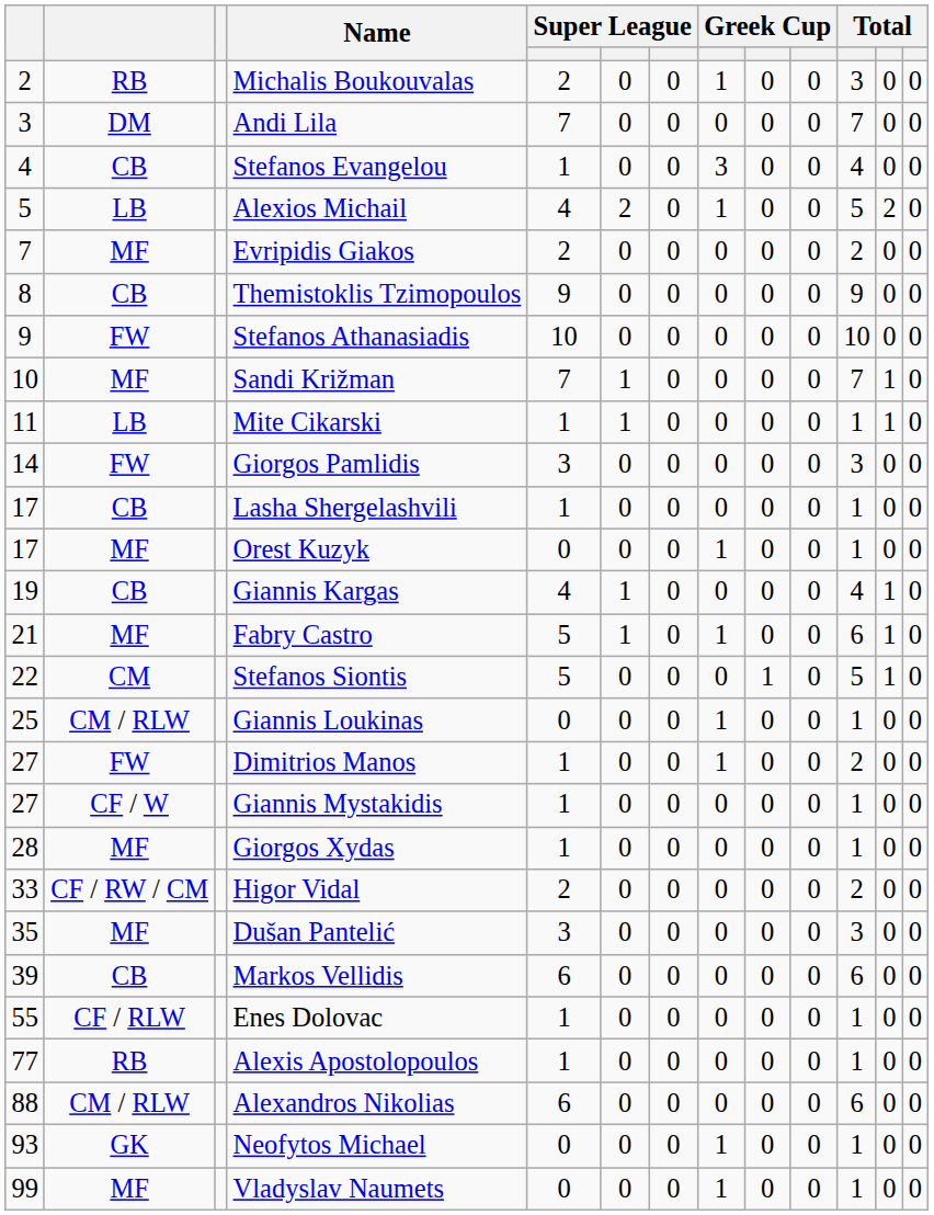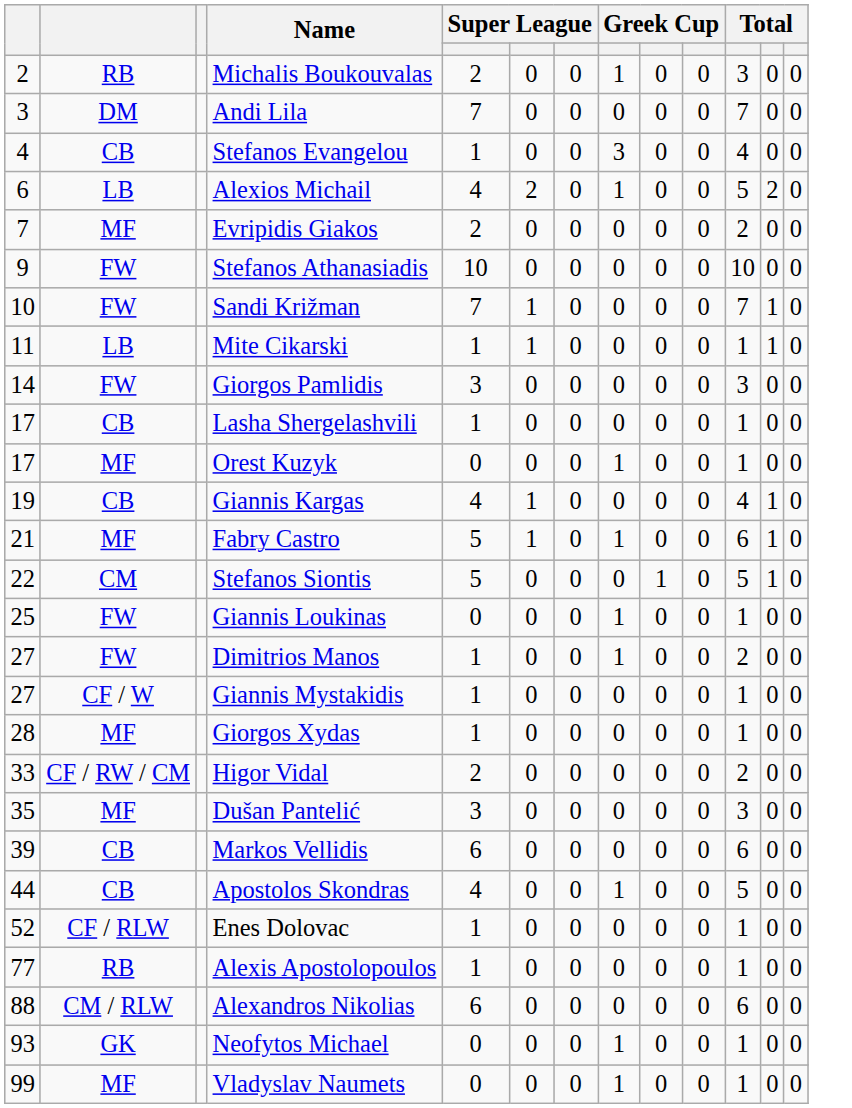 <table class="wikitable sortable" style="text-align:center">
 <tr>
 <th rowspan="2"></th>
 <th rowspan="2"></th>
 <th rowspan="2"></th>
 <th rowspan="2">Name</th>
 <th colspan="3">Super League</th>
 <th colspan="3">Greek Cup</th>
 <th colspan="3">Total</th>
 </tr>
 <tr>
 <th></th>
 <th></th>
 <th></th>
 <th></th>
 <th></th>
 <th></th>
 <th></th>
 <th></th>
 <th></th>
 </tr>
 <tr>
 <td>2</td>
 <td><a href='#'>RB</a></td>
 <td></td>
 <td align=left><a href='#'>Michalis Boukouvalas</a></td>
 <td>2</td>
 <td>0</td>
 <td>0</td>
 <td>1</td>
 <td>0</td>
 <td>0</td>
 <td>3</td>
 <td>0</td>
 <td>0</td>
 </tr>
 <tr>
 <td>3</td>
 <td><a href='#'>DM</a></td>
 <td></td>
 <td align=left><a href='#'>Andi Lila</a></td>
 <td>7</td>
 <td>0</td>
 <td>0</td>
 <td>0</td>
 <td>0</td>
 <td>0</td>
 <td>7</td>
 <td>0</td>
 <td>0</td>
 </tr>
 <tr>
 <td>4</td>
 <td><a href='#'>CB</a></td>
 <td></td>
 <td align=left><a href='#'>Stefanos Evangelou</a></td>
 <td>1</td>
 <td>0</td>
 <td>0</td>
 <td>3</td>
 <td>0</td>
 <td>0</td>
 <td>4</td>
 <td>0</td>
 <td>0</td>
 </tr>
 <tr>
-<td>5</td>
+<td>6</td>
 <td><a href='#'>LB</a></td>
 <td></td>
 <td align=left><a href='#'>Alexios Michail</a></td>
 <td>4</td>
 <td>2</td>
 <td>0</td>
 <td>1</td>
 <td>0</td>
 <td>0</td>
 <td>5</td>
 <td>2</td>
 <td>0</td>
 </tr>
 <tr>
 <td>7</td>
 <td><a href='#'>MF</a></td>
 <td></td>
 <td align=left><a href='#'>Evripidis Giakos</a></td>
 <td>2</td>
 <td>0</td>
 <td>0</td>
 <td>0</td>
 <td>0</td>
 <td>0</td>
 <td>2</td>
 <td>0</td>
 <td>0</td>
 </tr>
 <tr>
-<td>8</td>
-<td><a href='#'>CB</a></td>
-<td></td>
-<td align=left><a href='#'>Themistoklis Tzimopoulos</a></td>
-<td>9</td>
-<td>0</td>
-<td>0</td>
-<td>0</td>
-<td>0</td>
-<td>0</td>
-<td>9</td>
-<td>0</td>
-<td>0</td>
-</tr>
-<tr>
 <td>9</td>
 <td><a href='#'>FW</a></td>
 <td></td>
 <td align=left><a href='#'>Stefanos Athanasiadis</a></td>
 <td>10</td>
 <td>0</td>
 <td>0</td>
 <td>0</td>
 <td>0</td>
 <td>0</td>
 <td>10</td>
 <td>0</td>
 <td>0</td>
 </tr>
 <tr>
 <td>10</td>
-<td><a href='#'>MF</a></td>
+<td><a href='#'>FW</a></td>
 <td></td>
 <td align=left><a href='#'>Sandi Križman</a></td>
 <td>7</td>
 <td>1</td>
 <td>0</td>
 <td>0</td>
 <td>0</td>
 <td>0</td>
 <td>7</td>
 <td>1</td>
 <td>0</td>
 </tr>
 <tr>
 <td>11</td>
 <td><a href='#'>LB</a></td>
 <td></td>
 <td align=left><a href='#'>Mite Cikarski</a></td>
 <td>1</td>
 <td>1</td>
 <td>0</td>
 <td>0</td>
 <td>0</td>
 <td>0</td>
 <td>1</td>
 <td>1</td>
 <td>0</td>
 </tr>
 <tr>
 <td>14</td>
 <td><a href='#'>FW</a></td>
 <td></td>
 <td align=left><a href='#'>Giorgos Pamlidis</a></td>
 <td>3</td>
 <td>0</td>
 <td>0</td>
 <td>0</td>
 <td>0</td>
 <td>0</td>
 <td>3</td>
 <td>0</td>
 <td>0</td>
 </tr>
 <tr>
 <td>17</td>
 <td><a href='#'>CB</a></td>
 <td></td>
 <td align=left><a href='#'>Lasha Shergelashvili</a></td>
 <td>1</td>
 <td>0</td>
 <td>0</td>
 <td>0</td>
 <td>0</td>
 <td>0</td>
 <td>1</td>
 <td>0</td>
 <td>0</td>
 </tr>
 <tr>
 <td>17</td>
 <td><a href='#'>MF</a></td>
 <td></td>
 <td align=left><a href='#'>Orest Kuzyk</a></td>
 <td>0</td>
 <td>0</td>
 <td>0</td>
 <td>1</td>
 <td>0</td>
 <td>0</td>
 <td>1</td>
 <td>0</td>
 <td>0</td>
 </tr>
 <tr>
 <td>19</td>
 <td><a href='#'>CB</a></td>
 <td></td>
 <td align=left><a href='#'>Giannis Kargas</a></td>
 <td>4</td>
 <td>1</td>
 <td>0</td>
 <td>0</td>
 <td>0</td>
 <td>0</td>
 <td>4</td>
 <td>1</td>
 <td>0</td>
 </tr>
 <tr>
 <td>21</td>
 <td><a href='#'>MF</a></td>
 <td></td>
 <td align=left><a href='#'>Fabry Castro</a></td>
 <td>5</td>
 <td>1</td>
 <td>0</td>
 <td>1</td>
 <td>0</td>
 <td>0</td>
 <td>6</td>
 <td>1</td>
 <td>0</td>
 </tr>
 <tr>
 <td>22</td>
 <td><a href='#'>CM</a></td>
 <td></td>
 <td align=left><a href='#'>Stefanos Siontis</a></td>
 <td>5</td>
 <td>0</td>
 <td>0</td>
 <td>0</td>
 <td>1</td>
 <td>0</td>
 <td>5</td>
 <td>1</td>
 <td>0</td>
 </tr>
 <tr>
 <td>25</td>
-<td><a href='#'>CM</a> / <a href='#'>RLW</a></td>
+<td><a href='#'>FW</a></td>
 <td></td>
 <td align=left><a href='#'>Giannis Loukinas</a></td>
 <td>0</td>
 <td>0</td>
 <td>0</td>
 <td>1</td>
 <td>0</td>
 <td>0</td>
 <td>1</td>
 <td>0</td>
 <td>0</td>
 </tr>
 <tr>
 <td>27</td>
 <td><a href='#'>FW</a></td>
 <td></td>
 <td align=left><a href='#'>Dimitrios Manos</a></td>
 <td>1</td>
 <td>0</td>
 <td>0</td>
 <td>1</td>
 <td>0</td>
 <td>0</td>
 <td>2</td>
 <td>0</td>
 <td>0</td>
 </tr>
 <tr>
 <td>27</td>
 <td><a href='#'>CF</a> / <a href='#'>W</a></td>
 <td></td>
 <td align=left><a href='#'>Giannis Mystakidis</a></td>
 <td>1</td>
 <td>0</td>
 <td>0</td>
 <td>0</td>
 <td>0</td>
 <td>0</td>
 <td>1</td>
 <td>0</td>
 <td>0</td>
 </tr>
 <tr>
 <td>28</td>
 <td><a href='#'>MF</a></td>
 <td></td>
 <td align=left><a href='#'>Giorgos Xydas</a></td>
 <td>1</td>
 <td>0</td>
 <td>0</td>
 <td>0</td>
 <td>0</td>
 <td>0</td>
 <td>1</td>
 <td>0</td>
 <td>0</td>
 </tr>
 <tr>
 <td>33</td>
 <td><a href='#'>CF</a> / <a href='#'>RW</a> / <a href='#'>CM</a></td>
 <td></td>
 <td align=left><a href='#'>Higor Vidal</a></td>
 <td>2</td>
 <td>0</td>
 <td>0</td>
 <td>0</td>
 <td>0</td>
 <td>0</td>
 <td>2</td>
 <td>0</td>
 <td>0</td>
 </tr>
 <tr>
 <td>35</td>
 <td><a href='#'>MF</a></td>
 <td></td>
 <td align=left><a href='#'>Dušan Pantelić</a></td>
 <td>3</td>
 <td>0</td>
 <td>0</td>
 <td>0</td>
 <td>0</td>
 <td>0</td>
 <td>3</td>
 <td>0</td>
 <td>0</td>
 </tr>
 <tr>
 <td>39</td>
 <td><a href='#'>CB</a></td>
 <td></td>
 <td align=left><a href='#'>Markos Vellidis</a></td>
 <td>6</td>
 <td>0</td>
 <td>0</td>
 <td>0</td>
 <td>0</td>
 <td>0</td>
 <td>6</td>
 <td>0</td>
 <td>0</td>
 </tr>
 <tr>
-<td>55</td>
+<td>44</td>
+<td><a href='#'>CB</a></td>
+<td></td>
+<td align=left><a href='#'>Apostolos Skondras</a></td>
+<td>4</td>
+<td>0</td>
+<td>0</td>
+<td>1</td>
+<td>0</td>
+<td>0</td>
+<td>5</td>
+<td>0</td>
+<td>0</td>
+</tr>
+<tr>
+<td>52</td>
 <td><a href='#'>CF</a> / <a href='#'>RLW</a></td>
 <td></td>
 <td align=left>Enes Dolovac</td>
 <td>1</td>
 <td>0</td>
 <td>0</td>
 <td>0</td>
 <td>0</td>
 <td>0</td>
 <td>1</td>
 <td>0</td>
 <td>0</td>
 </tr>
 <tr>
 <td>77</td>
 <td><a href='#'>RB</a></td>
 <td></td>
 <td align=left><a href='#'>Alexis Apostolopoulos</a></td>
 <td>1</td>
 <td>0</td>
 <td>0</td>
 <td>0</td>
 <td>0</td>
 <td>0</td>
 <td>1</td>
 <td>0</td>
 <td>0</td>
 </tr>
 <tr>
 <td>88</td>
 <td><a href='#'>CM</a> / <a href='#'>RLW</a></td>
 <td></td>
 <td align=left><a href='#'>Alexandros Nikolias</a></td>
 <td>6</td>
 <td>0</td>
 <td>0</td>
 <td>0</td>
 <td>0</td>
 <td>0</td>
 <td>6</td>
 <td>0</td>
 <td>0</td>
 </tr>
 <tr>
 <td>93</td>
 <td><a href='#'>GK</a></td>
 <td></td>
 <td align=left><a href='#'>Neofytos Michael</a></td>
 <td>0</td>
 <td>0</td>
 <td>0</td>
 <td>1</td>
 <td>0</td>
 <td>0</td>
 <td>1</td>
 <td>0</td>
 <td>0</td>
 </tr>
 <tr>
 <td>99</td>
 <td><a href='#'>MF</a></td>
 <td></td>
 <td align=left><a href='#'>Vladyslav Naumets</a></td>
 <td>0</td>
 <td>0</td>
 <td>0</td>
 <td>1</td>
 <td>0</td>
 <td>0</td>
 <td>1</td>
 <td>0</td>
 <td>0</td>
 </tr>
 </table>
